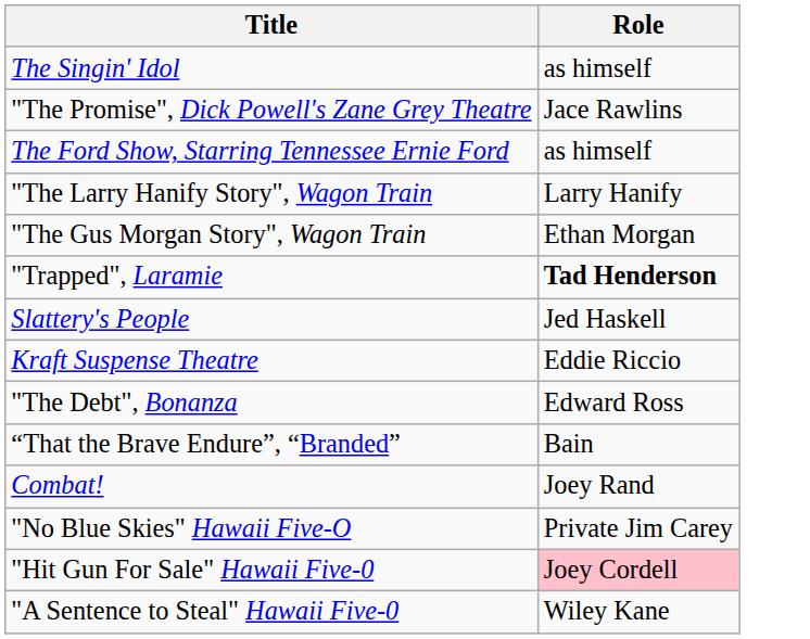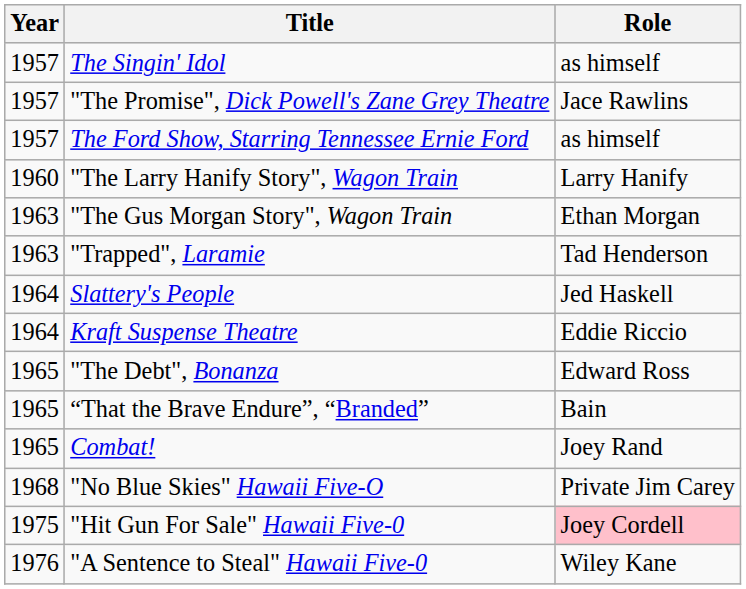 <table class="wikitable">
 <tr>
+<th>Year</th>
 <th>Title</th>
 <th>Role</th>
 </tr>
 <tr>
+<td>1957</td>
 <td><em><a href='#'>The Singin' Idol</a></em></td>
 <td>as himself</td>
 </tr>
 <tr>
+<td>1957</td>
 <td>"The Promise", <em><a href='#'>Dick Powell's Zane Grey Theatre</a></em></td>
 <td>Jace Rawlins</td>
 </tr>
 <tr>
+<td>1957</td>
 <td><em><a href='#'>The Ford Show, Starring Tennessee Ernie Ford</a></em></td>
 <td>as himself</td>
 </tr>
 <tr>
+<td>1960</td>
 <td>"The Larry Hanify Story", <em><a href='#'>Wagon Train</a></em></td>
 <td>Larry Hanify</td>
 </tr>
 <tr>
+<td>1963</td>
 <td>"The Gus Morgan Story", <em>Wagon Train</em></td>
 <td>Ethan Morgan</td>
 </tr>
 <tr>
+<td>1963</td>
 <td>"Trapped", <em><a href='#'>Laramie</a></em></td>
-<td><strong>Tad Henderson</strong></td>
+<td>Tad Henderson</td>
 </tr>
 <tr>
+<td>1964</td>
 <td><em><a href='#'>Slattery's People</a></em></td>
 <td>Jed Haskell</td>
 </tr>
 <tr>
+<td>1964</td>
 <td><em><a href='#'>Kraft Suspense Theatre</a></em></td>
 <td>Eddie Riccio</td>
 </tr>
 <tr>
+<td>1965</td>
 <td>"The Debt", <em><a href='#'>Bonanza</a></em></td>
 <td>Edward Ross</td>
 </tr>
 <tr>
+<td>1965</td>
 <td>“That the Brave Endure”, “<a href='#'>Branded</a>”</td>
 <td>Bain</td>
 </tr>
 <tr>
+<td>1965</td>
 <td><em><a href='#'>Combat!</a></em></td>
 <td>Joey Rand</td>
 </tr>
 <tr>
+<td>1968</td>
 <td>"No Blue Skies" <em><a href='#'>Hawaii Five-O</a></em></td>
 <td>Private Jim Carey</td>
 </tr>
 <tr>
+<td>1975</td>
 <td>"Hit Gun For Sale" <em><a href='#'>Hawaii Five-0</a></em></td>
 <td style="background: pink;">Joey Cordell</td>
 </tr>
 <tr>
+<td>1976</td>
 <td>"A Sentence to Steal"  <em><a href='#'>Hawaii Five-0</a></em></td>
 <td>Wiley Kane</td>
 </tr>
 </table>
